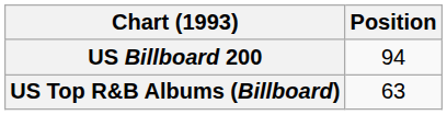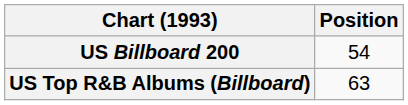 <table class="wikitable sortable plainrowheaders" style="text-align:center">
 <tr>
 <th scope="col">Chart (1993)</th>
 <th scope="col">Position</th>
 </tr>
 <tr>
 <th scope="row">US <em>Billboard</em> 200</th>
-<td>94</td>
+<td>54</td>
 </tr>
 <tr>
 <th scope="row">US Top R&B Albums (<em>Billboard</em>)</th>
 <td>63</td>
 </tr>
 </table>
